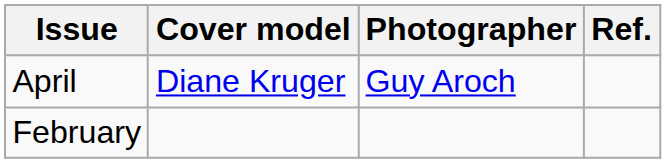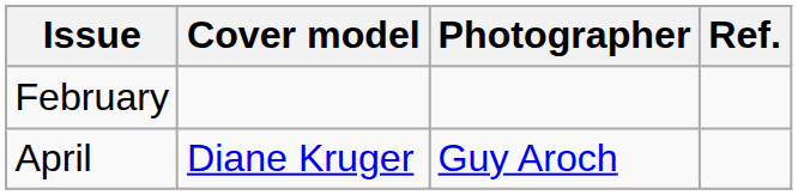 <table class="sortable wikitable">
 <tr>
 <th>Issue</th>
 <th>Cover model</th>
 <th>Photographer</th>
 <th>Ref.</th>
 </tr>
 <tr>
+<td>February</td>
+<td></td>
+<td></td>
+<td></td>
+</tr>
+<tr>
 <td>April</td>
 <td><a href='#'>Diane Kruger</a></td>
 <td><a href='#'>Guy Aroch</a></td>
 <td></td>
 </tr>
-<tr>
-<td>February</td>
-<td></td>
-<td></td>
-<td></td>
-</tr>
 </table>
